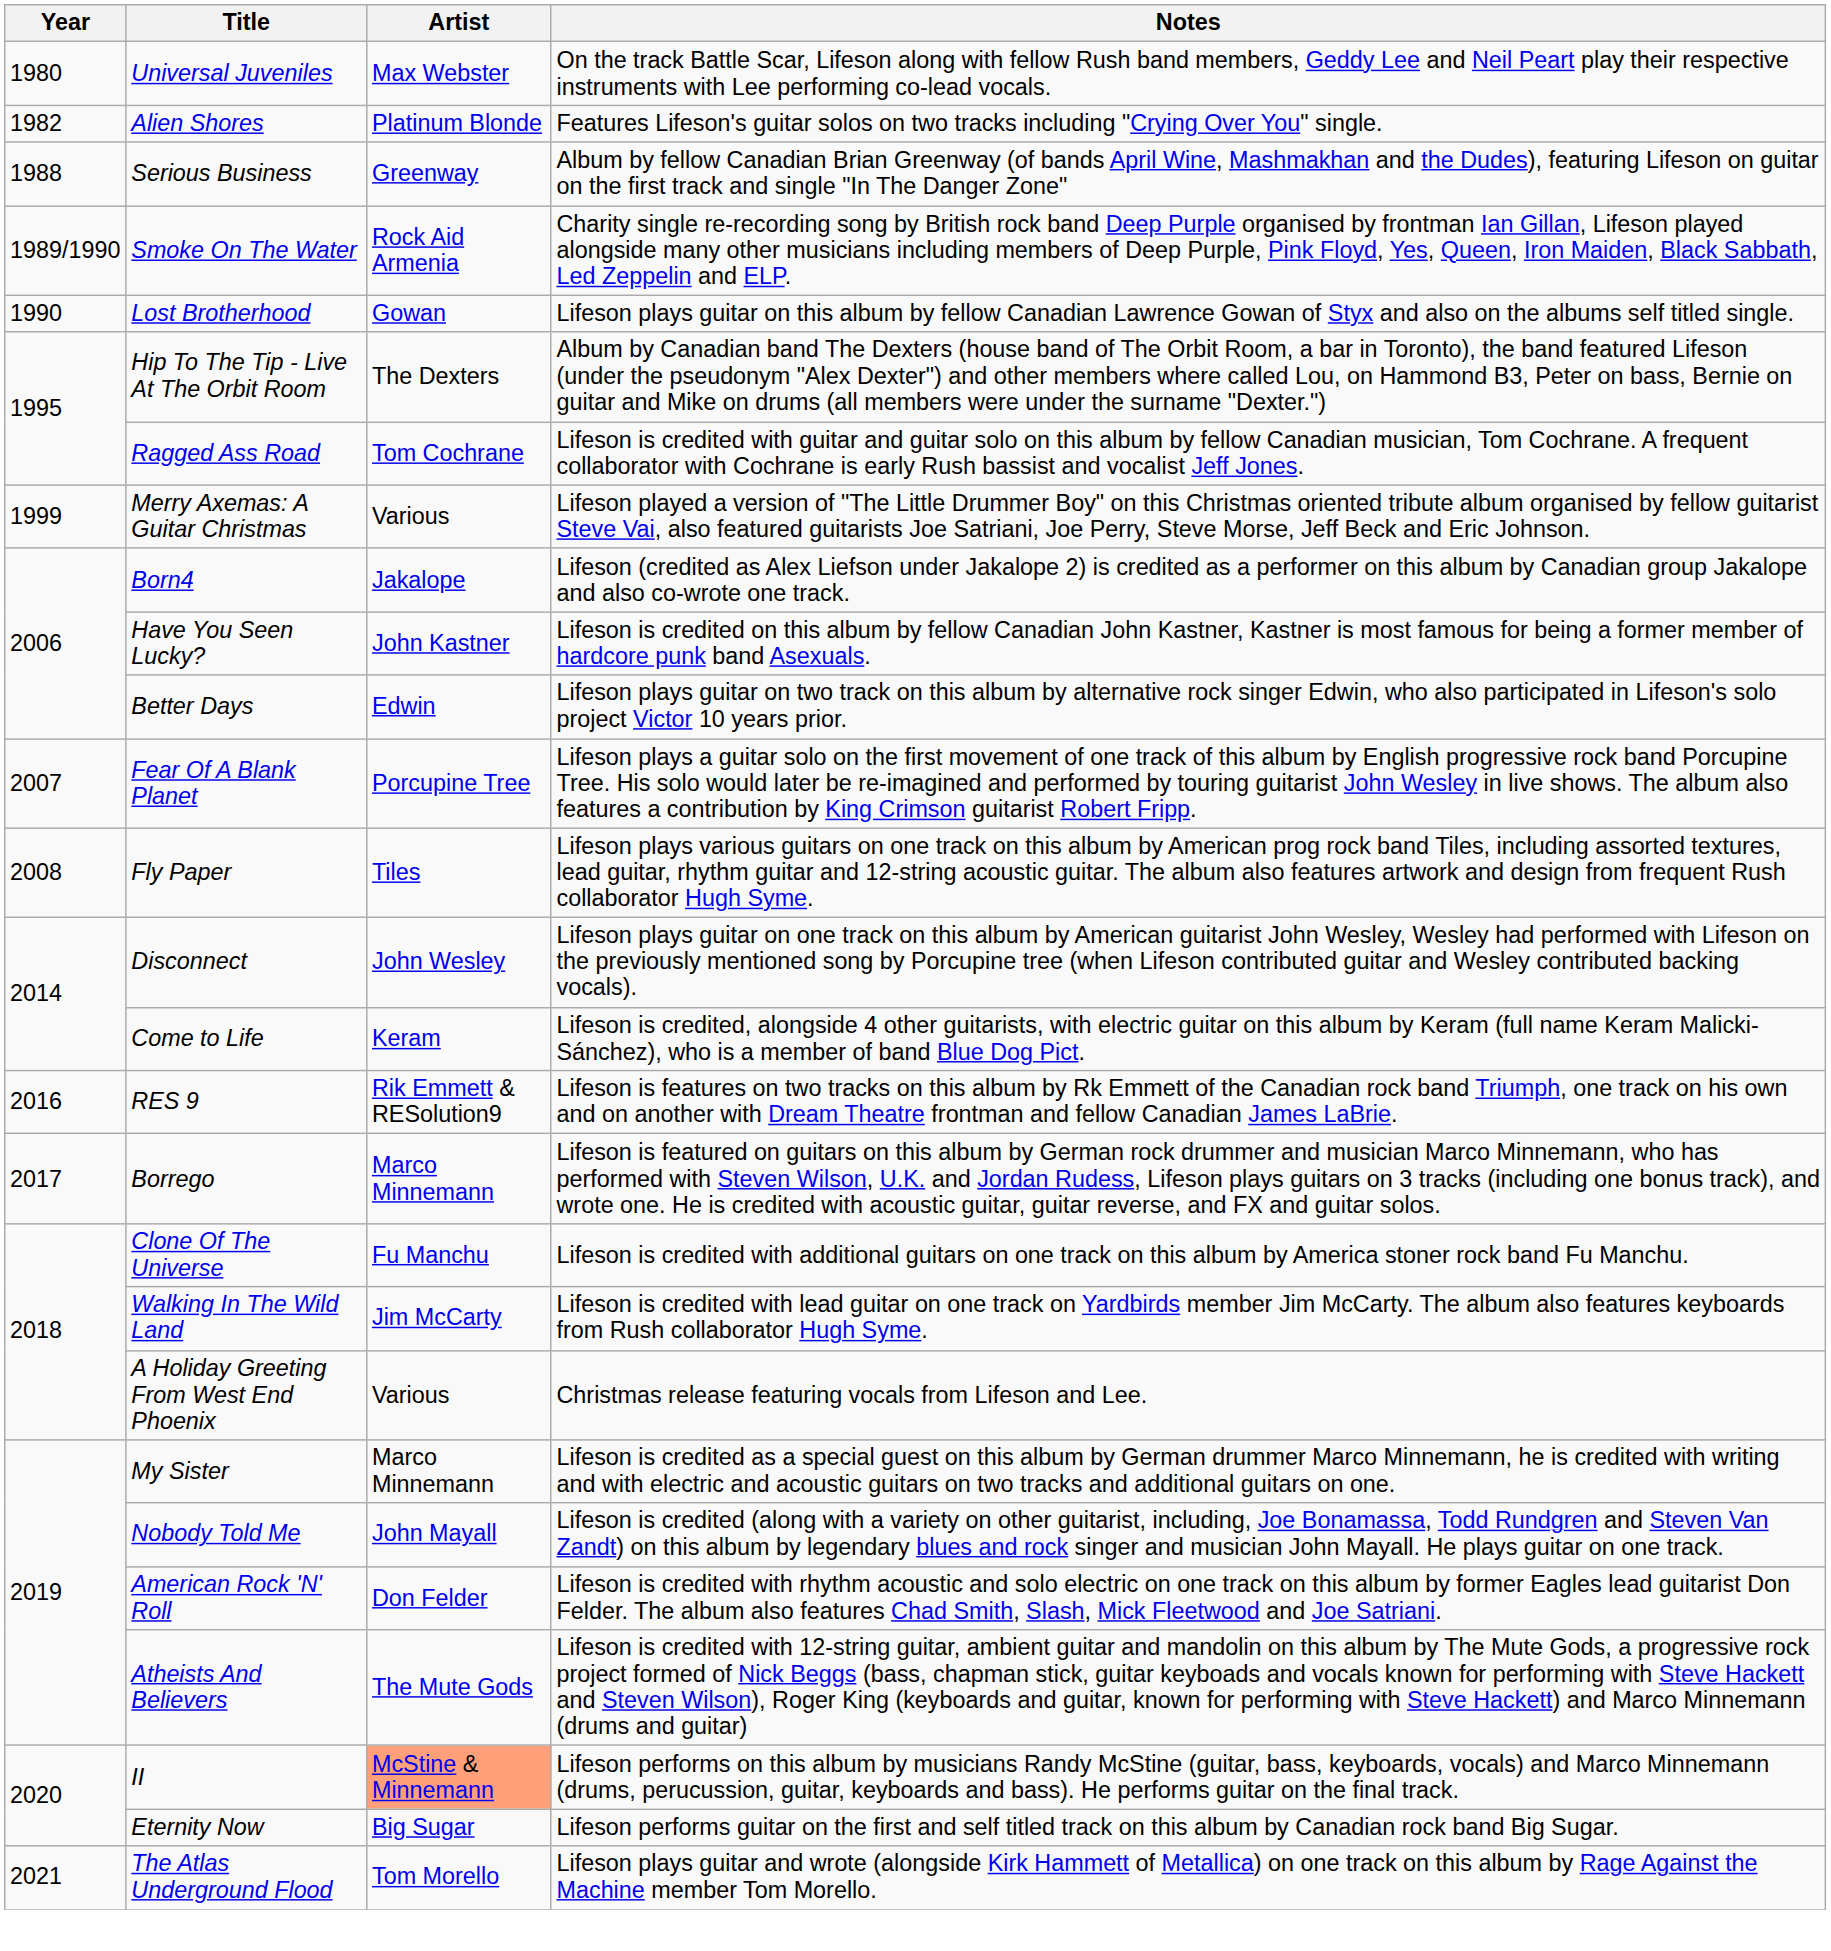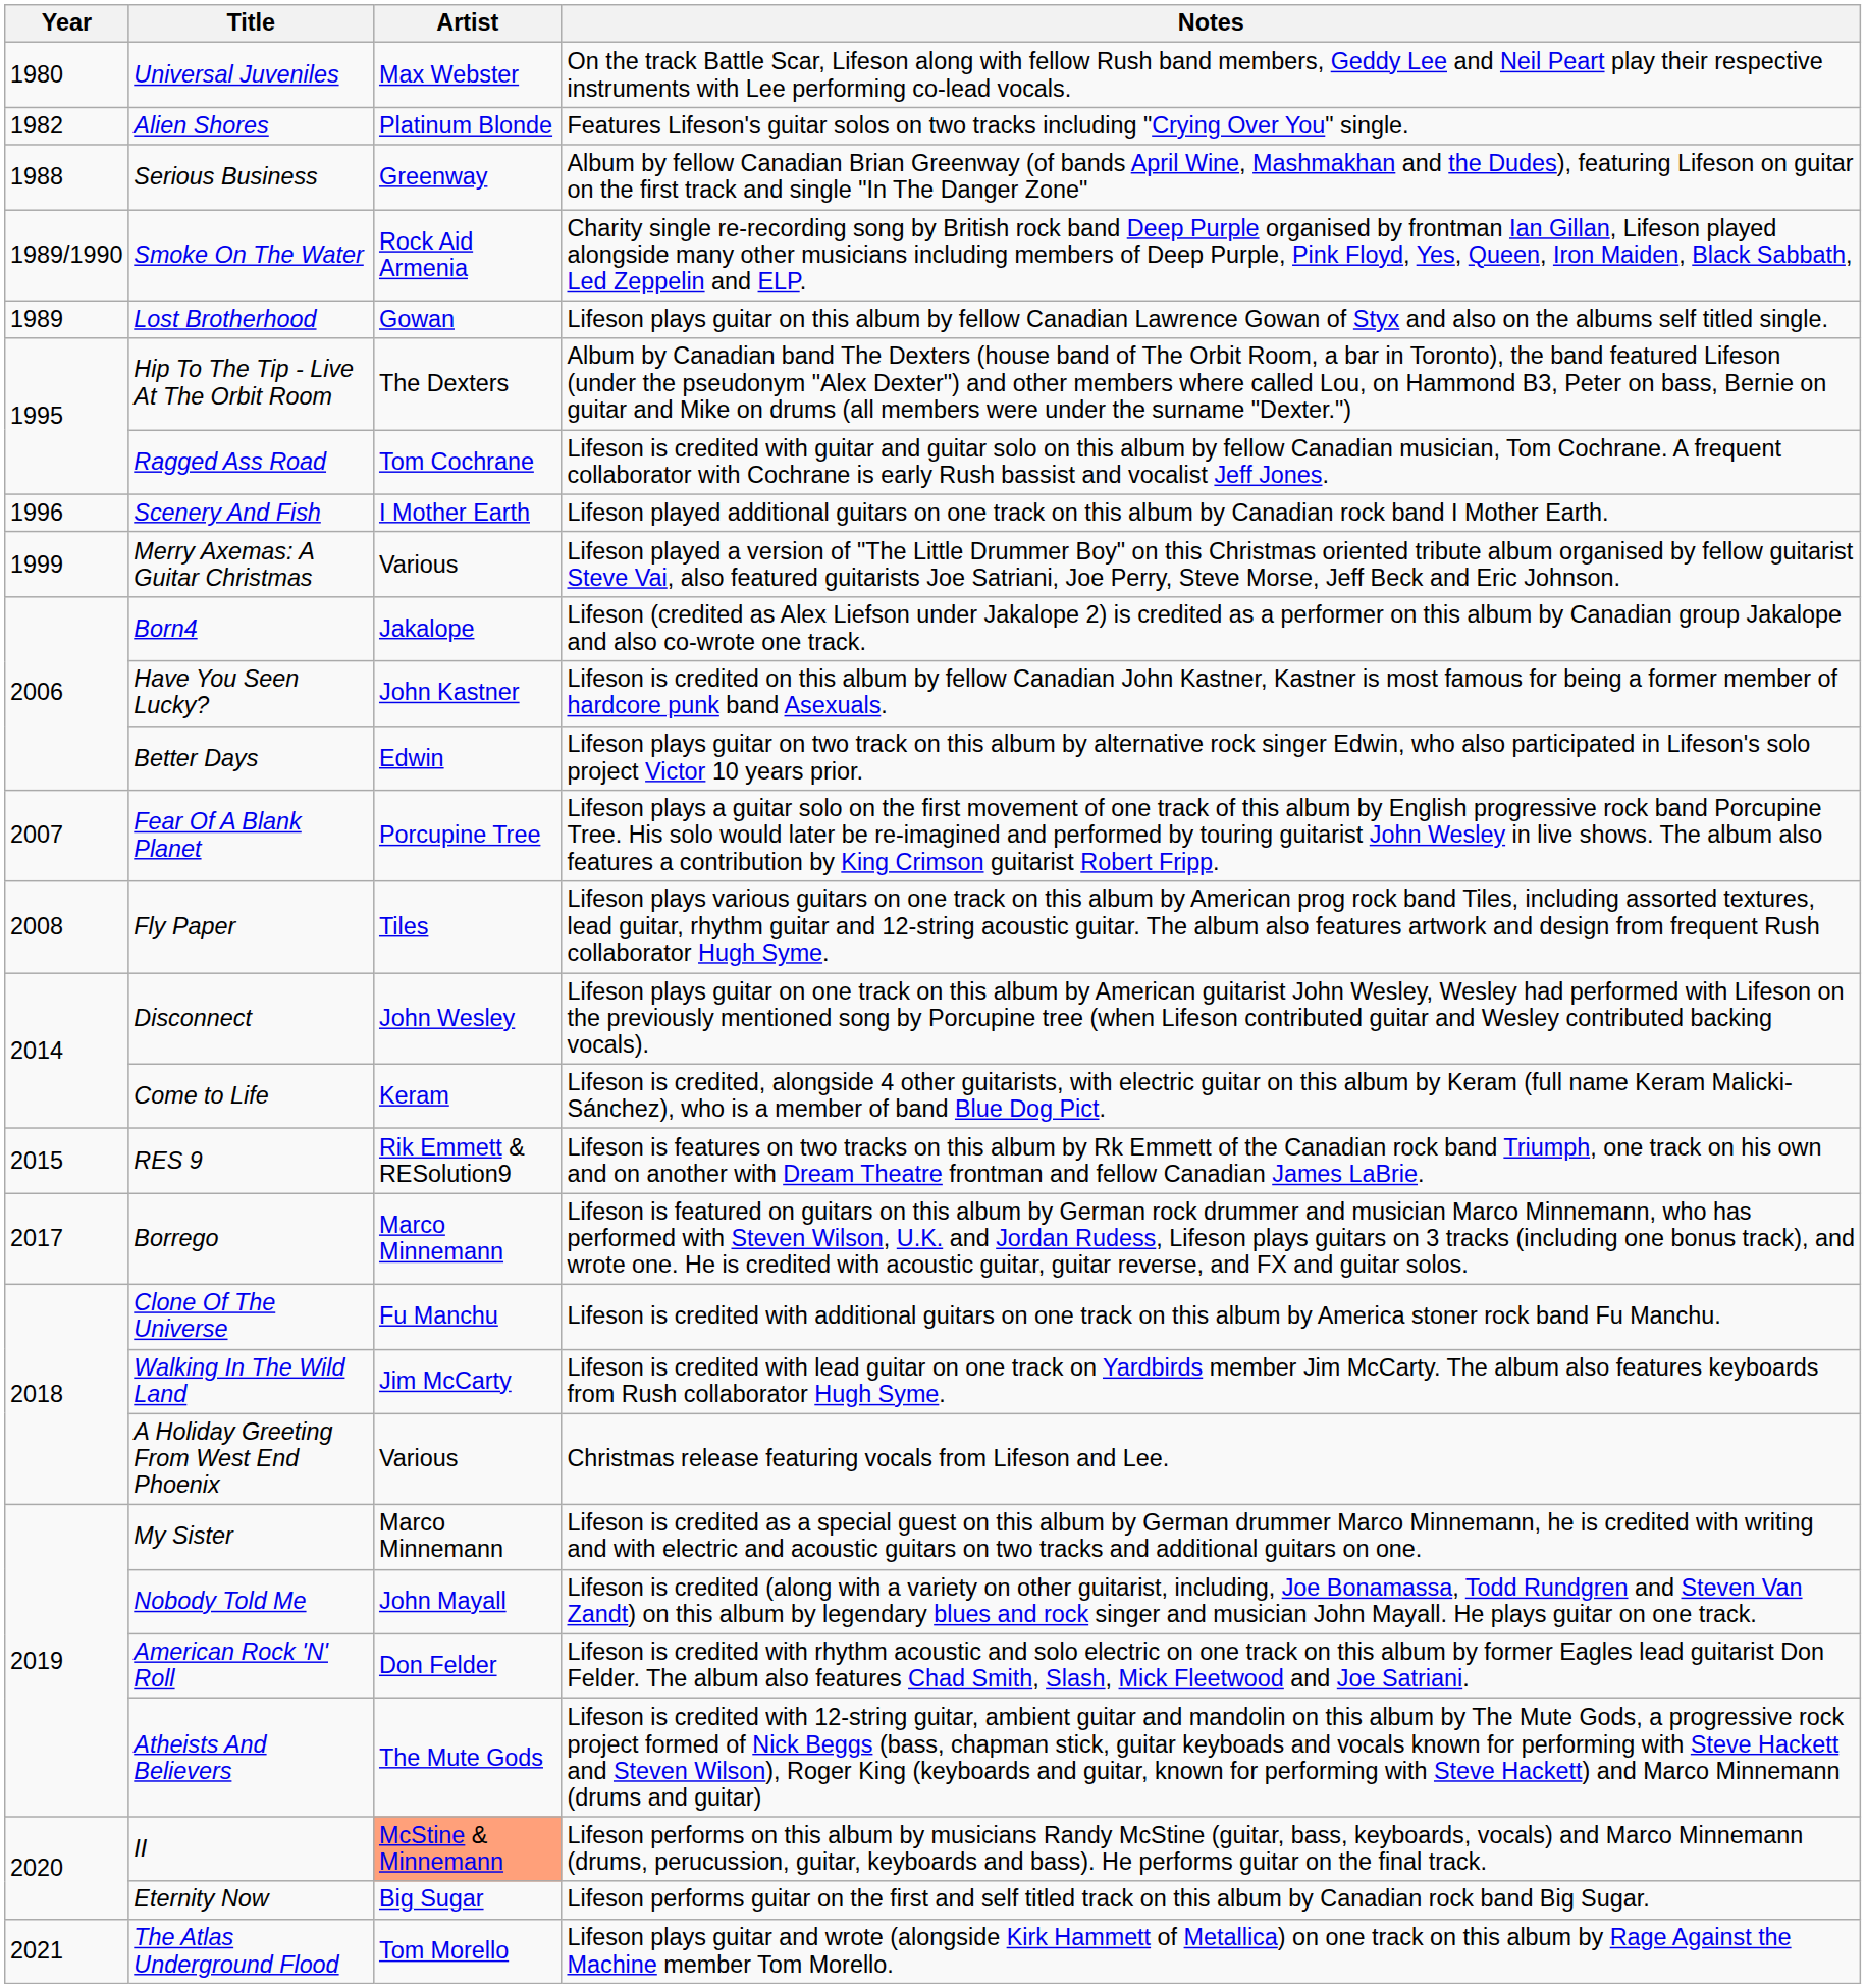 <table class="wikitable">
 <tr>
 <th>Year</th>
 <th>Title</th>
 <th>Artist</th>
 <th>Notes</th>
 </tr>
 <tr>
 <td>1980</td>
 <td><em><a href='#'>Universal Juveniles</a></em></td>
 <td><a href='#'>Max Webster</a></td>
 <td>On the track Battle Scar, Lifeson along with fellow Rush band members, <a href='#'>Geddy Lee</a> and <a href='#'>Neil Peart</a> play their respective instruments with Lee performing co-lead vocals.</td>
 </tr>
 <tr>
 <td>1982</td>
 <td><em><a href='#'>Alien Shores</a></em></td>
 <td><a href='#'>Platinum Blonde</a></td>
 <td>Features Lifeson's guitar solos on two tracks including "<a href='#'>Crying Over You</a>" single.</td>
 </tr>
 <tr>
 <td>1988</td>
 <td><em>Serious Business</em></td>
 <td><a href='#'>Greenway</a></td>
 <td>Album by fellow Canadian Brian Greenway (of bands <a href='#'>April Wine</a>, <a href='#'>Mashmakhan</a> and <a href='#'>the Dudes</a>), featuring Lifeson on guitar on the first track and single "In The Danger Zone"</td>
 </tr>
 <tr>
 <td>1989/1990</td>
 <td><a href='#'><em>Smoke On The Water</em></a></td>
 <td><a href='#'>Rock Aid Armenia</a></td>
 <td>Charity single re-recording song by British rock band <a href='#'>Deep Purple</a> organised by frontman <a href='#'>Ian Gillan</a>, Lifeson played alongside many other musicians including members of Deep Purple, <a href='#'>Pink Floyd</a>, <a href='#'>Yes</a>, <a href='#'>Queen</a>, <a href='#'>Iron Maiden</a>, <a href='#'>Black Sabbath</a>, <a href='#'>Led Zeppelin</a> and <a href='#'>ELP</a>.</td>
 </tr>
 <tr>
-<td>1990</td>
+<td>1989</td>
 <td><em><a href='#'>Lost Brotherhood</a></em></td>
 <td><a href='#'>Gowan</a></td>
 <td>Lifeson plays guitar on this album by fellow Canadian Lawrence Gowan of <a href='#'>Styx</a> and also on the albums self titled single.</td>
 </tr>
 <tr>
 <td rowspan="2">1995</td>
 <td><em>Hip To The Tip - Live At The Orbit Room</em></td>
 <td>The Dexters</td>
 <td>Album by Canadian band The Dexters (house band of The Orbit Room, a bar in Toronto), the band featured Lifeson (under the pseudonym "Alex Dexter") and other members where called Lou, on Hammond B3, Peter on bass, Bernie on guitar and Mike on drums (all members were under the surname "Dexter.")</td>
 </tr>
 <tr>
 <td><em><a href='#'>Ragged Ass Road</a></em></td>
 <td><a href='#'>Tom Cochrane</a></td>
 <td>Lifeson is credited with guitar and guitar solo on this album by fellow Canadian musician, Tom Cochrane. A frequent collaborator with Cochrane is early Rush bassist and vocalist <a href='#'>Jeff Jones</a>.</td>
+</tr>
+<tr>
+<td>1996</td>
+<td><a href='#'><em>Scenery And Fish</em></a></td>
+<td><a href='#'>I Mother Earth</a></td>
+<td>Lifeson played additional guitars on one track on this album by Canadian rock band I Mother Earth.</td>
 </tr>
 <tr>
 <td>1999</td>
 <td><em>Merry Axemas: A Guitar Christmas</em></td>
 <td>Various</td>
 <td>Lifeson played a version of "The Little Drummer Boy" on this Christmas oriented tribute album organised by fellow guitarist <a href='#'>Steve Vai</a>, also featured guitarists Joe Satriani, Joe Perry, Steve Morse, Jeff Beck and Eric Johnson.</td>
 </tr>
 <tr>
 <td rowspan="3">2006</td>
 <td><a href='#'><em>Born4</em></a></td>
 <td><a href='#'>Jakalope</a></td>
 <td>Lifeson (credited as Alex Liefson under Jakalope 2) is credited as a performer on this album by Canadian group Jakalope and also co-wrote one track.</td>
 </tr>
 <tr>
 <td><em>Have You Seen Lucky?</em></td>
 <td><a href='#'>John Kastner</a></td>
 <td>Lifeson is credited on this album by fellow Canadian John Kastner, Kastner is most famous for being a former member of <a href='#'>hardcore punk</a> band <a href='#'>Asexuals</a>.</td>
 </tr>
 <tr>
 <td><em>Better Days</em></td>
 <td><a href='#'>Edwin</a></td>
 <td>Lifeson plays guitar on two track on this album by alternative rock singer Edwin, who also participated in Lifeson's solo project <a href='#'>Victor</a> 10 years prior.</td>
 </tr>
 <tr>
 <td>2007</td>
 <td><em><a href='#'>Fear Of A Blank Planet</a></em></td>
 <td><a href='#'>Porcupine Tree</a></td>
 <td>Lifeson plays a guitar solo on the first movement of one track of this album by English progressive rock band Porcupine Tree. His solo would later be re-imagined and performed by touring guitarist <a href='#'>John Wesley</a> in live shows. The album also features a contribution by <a href='#'>King Crimson</a> guitarist <a href='#'>Robert Fripp</a>.</td>
 </tr>
 <tr>
 <td>2008</td>
 <td><em>Fly Paper</em></td>
 <td><a href='#'>Tiles</a></td>
 <td>Lifeson plays various guitars on one track on this album by American prog rock band Tiles, including assorted textures, lead guitar, rhythm guitar and 12-string acoustic guitar. The album also features artwork and design from frequent Rush collaborator <a href='#'>Hugh Syme</a>.</td>
 </tr>
 <tr>
 <td rowspan="2">2014</td>
 <td><em>Disconnect</em></td>
 <td><a href='#'>John Wesley</a></td>
 <td>Lifeson plays guitar on one track on this album by American guitarist John Wesley, Wesley had performed with Lifeson on the previously mentioned song by Porcupine tree (when Lifeson contributed guitar and Wesley contributed backing vocals).</td>
 </tr>
 <tr>
 <td><em>Come to Life</em></td>
 <td><a href='#'>Keram</a></td>
 <td>Lifeson is credited, alongside 4 other guitarists, with electric guitar on this album by Keram (full name Keram Malicki-Sánchez), who is a member of band <a href='#'>Blue Dog Pict</a>.</td>
 </tr>
 <tr>
-<td>2016</td>
+<td>2015</td>
 <td><em>RES 9</em></td>
 <td><a href='#'>Rik Emmett</a> & RESolution9</td>
 <td>Lifeson is features on two tracks on this album by Rk Emmett of the Canadian rock band <a href='#'>Triumph</a>, one track on his own and on another with <a href='#'>Dream Theatre</a> frontman and fellow Canadian <a href='#'>James LaBrie</a>.</td>
 </tr>
 <tr>
 <td>2017</td>
 <td><em>Borrego</em></td>
 <td><a href='#'>Marco Minnemann</a></td>
 <td>Lifeson is featured on guitars on this album by German rock drummer and musician Marco Minnemann, who has performed with <a href='#'>Steven Wilson</a>, <a href='#'>U.K.</a> and <a href='#'>Jordan Rudess</a>, Lifeson plays guitars on 3 tracks (including one bonus track), and wrote one. He is credited with acoustic guitar, guitar reverse, and FX and guitar solos.</td>
 </tr>
 <tr>
 <td rowspan="3">2018</td>
 <td><a href='#'><em>Clone Of The Universe</em></a></td>
 <td><a href='#'>Fu Manchu</a></td>
 <td>Lifeson is credited with additional guitars on one track on this album by America stoner rock band Fu Manchu.</td>
 </tr>
 <tr>
 <td><em><a href='#'>Walking In The Wild Land</a></em></td>
 <td><a href='#'>Jim McCarty</a></td>
 <td>Lifeson is credited with lead guitar on one track on <a href='#'>Yardbirds</a> member Jim McCarty. The album also features keyboards from Rush collaborator <a href='#'>Hugh Syme</a>.</td>
 </tr>
 <tr>
 <td><em>A Holiday Greeting From West End Phoenix</em></td>
 <td>Various</td>
 <td>Christmas release featuring vocals from Lifeson and Lee.</td>
 </tr>
 <tr>
 <td rowspan="4">2019</td>
 <td><em>My Sister</em></td>
 <td>Marco Minnemann</td>
 <td>Lifeson is credited as a special guest on this album by German drummer Marco Minnemann, he is credited with writing and with electric and acoustic guitars on two tracks and additional guitars on one.</td>
 </tr>
 <tr>
 <td><a href='#'><em>Nobody Told Me</em></a></td>
 <td><a href='#'>John Mayall</a></td>
 <td>Lifeson is credited (along with a variety on other guitarist, including, <a href='#'>Joe Bonamassa</a>, <a href='#'>Todd Rundgren</a> and <a href='#'>Steven Van Zandt</a>) on this album by legendary <a href='#'>blues and rock</a> singer and musician John Mayall. He plays guitar on one track.</td>
 </tr>
 <tr>
 <td><a href='#'><em>American Rock 'N' Roll</em></a></td>
 <td><a href='#'>Don Felder</a></td>
 <td>Lifeson is credited with rhythm acoustic and solo electric on one track on this album by former Eagles lead guitarist Don Felder. The album also features <a href='#'>Chad Smith</a>, <a href='#'>Slash</a>, <a href='#'>Mick Fleetwood</a> and <a href='#'>Joe Satriani</a>.</td>
 </tr>
 <tr>
 <td><a href='#'><em>Atheists And Believers</em></a></td>
 <td><a href='#'>The Mute Gods</a></td>
 <td>Lifeson is credited with 12-string guitar, ambient guitar and mandolin on this album by The Mute Gods, a progressive rock project formed of <a href='#'>Nick Beggs</a> (bass, chapman stick, guitar keyboads and vocals known for performing with <a href='#'>Steve Hackett</a> and <a href='#'>Steven Wilson</a>), Roger King (keyboards and guitar, known for performing with <a href='#'>Steve Hackett</a>) and Marco Minnemann (drums and guitar)</td>
 </tr>
 <tr>
 <td rowspan="2">2020</td>
 <td><em>II</em></td>
 <td style="background: lightsalmon;"><a href='#'>McStine</a> & <a href='#'>Minnemann</a></td>
 <td>Lifeson performs on this album by musicians Randy McStine (guitar, bass, keyboards, vocals) and Marco Minnemann (drums, perucussion, guitar, keyboards and bass). He performs guitar on the final track.</td>
 </tr>
 <tr>
 <td><em>Eternity Now</em></td>
 <td><a href='#'>Big Sugar</a></td>
 <td>Lifeson performs guitar on the first and self titled track on this album by Canadian rock band Big Sugar.</td>
 </tr>
 <tr>
 <td>2021</td>
 <td><em><a href='#'>The Atlas Underground Flood</a></em></td>
 <td><a href='#'>Tom Morello</a></td>
 <td>Lifeson plays guitar and wrote (alongside <a href='#'>Kirk Hammett</a> of <a href='#'>Metallica</a>) on one track on this album by <a href='#'>Rage Against the Machine</a> member Tom Morello.</td>
 </tr>
 </table>
